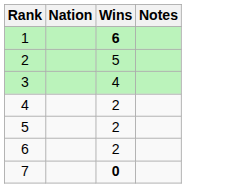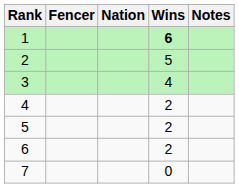 <table class="wikitable sortable" style="text-align:center">
 <tr>
 <th>Rank</th>
+<th>Fencer</th>
 <th>Nation</th>
 <th>Wins</th>
 <th>Notes</th>
 </tr>
 <tr bgcolor=bbf3bb>
 <td>1</td>
 <td align=left></td>
+<td align=left></td>
 <td><strong>6</strong></td>
 <td></td>
 </tr>
 <tr bgcolor=bbf3bb>
 <td>2</td>
+<td align=left></td>
 <td align=left></td>
 <td>5</td>
 <td></td>
 </tr>
 <tr bgcolor=bbf3bb>
 <td>3</td>
 <td align=left></td>
+<td align=left></td>
 <td>4</td>
 <td></td>
 </tr>
 <tr>
 <td>4</td>
+<td align=left></td>
 <td align=left></td>
 <td>2</td>
 <td></td>
 </tr>
 <tr>
 <td>5</td>
 <td align=left></td>
+<td align=left></td>
 <td>2</td>
 <td></td>
 </tr>
 <tr>
 <td>6</td>
+<td align=left></td>
 <td align=left></td>
 <td>2</td>
 <td></td>
 </tr>
 <tr>
 <td>7</td>
 <td align=left></td>
-<td><strong>0</strong></td>
+<td align=left></td>
+<td>0</td>
 <td></td>
 </tr>
 </table>
